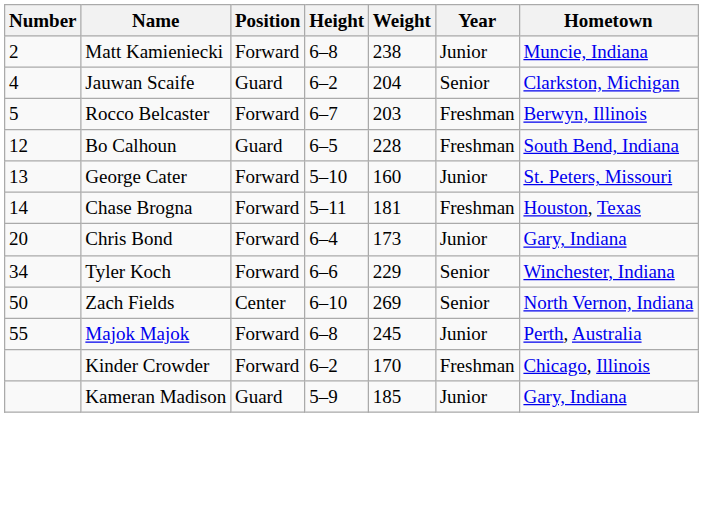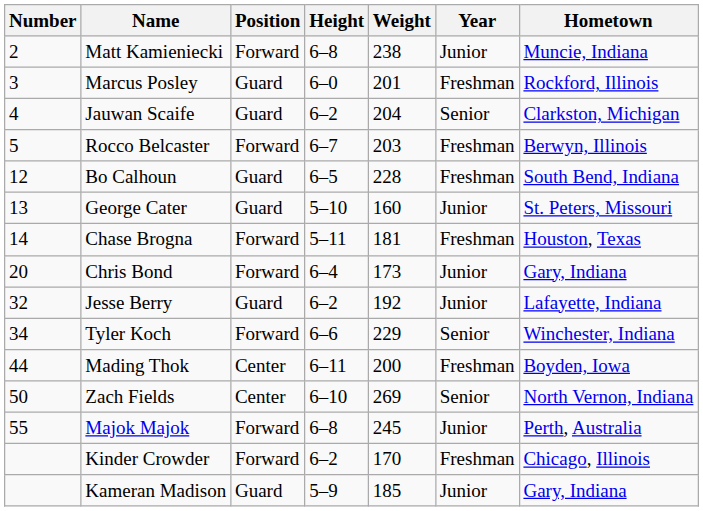 <table class="wikitable" style="font-size: 95%;">
 <tr>
 <th>Number</th>
 <th>Name</th>
 <th>Position</th>
 <th>Height</th>
 <th>Weight</th>
 <th>Year</th>
 <th>Hometown</th>
 </tr>
 <tr>
 <td>2</td>
 <td>Matt Kamieniecki</td>
 <td>Forward</td>
 <td>6–8</td>
 <td>238</td>
 <td>Junior</td>
 <td><a href='#'>Muncie, Indiana</a></td>
+</tr>
+<tr>
+<td>3</td>
+<td>Marcus Posley</td>
+<td>Guard</td>
+<td>6–0</td>
+<td>201</td>
+<td>Freshman</td>
+<td><a href='#'>Rockford, Illinois</a></td>
 </tr>
 <tr>
 <td>4</td>
 <td>Jauwan Scaife</td>
 <td>Guard</td>
 <td>6–2</td>
 <td>204</td>
 <td>Senior</td>
 <td><a href='#'>Clarkston, Michigan</a></td>
 </tr>
 <tr>
 <td>5</td>
 <td>Rocco Belcaster</td>
 <td>Forward</td>
 <td>6–7</td>
 <td>203</td>
 <td>Freshman</td>
 <td><a href='#'>Berwyn, Illinois</a></td>
 </tr>
 <tr>
 <td>12</td>
 <td>Bo Calhoun</td>
 <td>Guard</td>
 <td>6–5</td>
 <td>228</td>
 <td>Freshman</td>
 <td><a href='#'>South Bend, Indiana</a></td>
 </tr>
 <tr>
 <td>13</td>
 <td>George Cater</td>
-<td>Forward</td>
+<td>Guard</td>
 <td>5–10</td>
 <td>160</td>
 <td>Junior</td>
 <td><a href='#'>St. Peters, Missouri</a></td>
 </tr>
 <tr>
 <td>14</td>
 <td>Chase Brogna</td>
 <td>Forward</td>
 <td>5–11</td>
 <td>181</td>
 <td>Freshman</td>
 <td><a href='#'>Houston</a>, <a href='#'>Texas</a></td>
 </tr>
 <tr>
 <td>20</td>
 <td>Chris Bond</td>
 <td>Forward</td>
 <td>6–4</td>
 <td>173</td>
 <td>Junior</td>
 <td><a href='#'>Gary, Indiana</a></td>
 </tr>
 <tr>
+<td>32</td>
+<td>Jesse Berry</td>
+<td>Guard</td>
+<td>6–2</td>
+<td>192</td>
+<td>Junior</td>
+<td><a href='#'>Lafayette, Indiana</a></td>
+</tr>
+<tr>
 <td>34</td>
 <td>Tyler Koch</td>
 <td>Forward</td>
 <td>6–6</td>
 <td>229</td>
 <td>Senior</td>
 <td><a href='#'>Winchester, Indiana</a></td>
+</tr>
+<tr>
+<td>44</td>
+<td>Mading Thok</td>
+<td>Center</td>
+<td>6–11</td>
+<td>200</td>
+<td>Freshman</td>
+<td><a href='#'>Boyden, Iowa</a></td>
 </tr>
 <tr>
 <td>50</td>
 <td>Zach Fields</td>
 <td>Center</td>
 <td>6–10</td>
 <td>269</td>
 <td>Senior</td>
 <td><a href='#'>North Vernon, Indiana</a></td>
 </tr>
 <tr>
 <td>55</td>
 <td><a href='#'>Majok Majok</a></td>
 <td>Forward</td>
 <td>6–8</td>
 <td>245</td>
 <td>Junior</td>
 <td><a href='#'>Perth</a>, <a href='#'>Australia</a></td>
 </tr>
 <tr>
 <td></td>
 <td>Kinder Crowder</td>
 <td>Forward</td>
 <td>6–2</td>
 <td>170</td>
 <td>Freshman</td>
 <td><a href='#'>Chicago</a>, <a href='#'>Illinois</a></td>
 </tr>
 <tr>
 <td></td>
 <td>Kameran Madison</td>
 <td>Guard</td>
 <td>5–9</td>
 <td>185</td>
 <td>Junior</td>
 <td><a href='#'>Gary, Indiana</a></td>
 </tr>
 </table>
